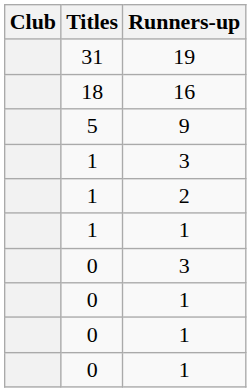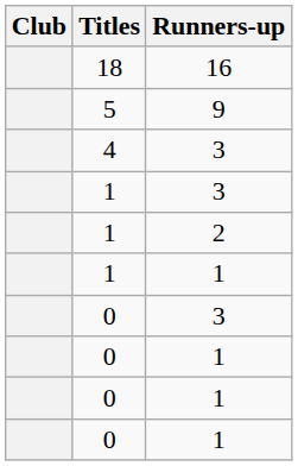 <table class="wikitable sortable plainrowheaders">
 <tr>
 <th scope="col">Club</th>
 <th scope="col">Titles</th>
 <th scope="col">Runners-up</th>
-</tr>
-<tr>
-<th scope="row"></th>
-<td align="center">31</td>
-<td align="center">19</td>
 </tr>
 <tr>
 <th scope="row"></th>
 <td align="center">18</td>
 <td align="center">16</td>
 </tr>
 <tr>
 <th scope="row"></th>
 <td align="center">5</td>
 <td align="center">9</td>
+</tr>
+<tr>
+<th scope="row"></th>
+<td align="center">4</td>
+<td align="center">3</td>
 </tr>
 <tr>
 <th scope="row"></th>
 <td align="center">1</td>
 <td align="center">3</td>
 </tr>
 <tr>
 <th scope="row"></th>
 <td align="center">1</td>
 <td align="center">2</td>
 </tr>
 <tr>
 <th scope="row"></th>
 <td align="center">1</td>
 <td align="center">1</td>
 </tr>
 <tr>
 <th scope="row"></th>
 <td align="center">0</td>
 <td align="center">3</td>
 </tr>
 <tr>
 <th scope="row"></th>
 <td align="center">0</td>
 <td align="center">1</td>
 </tr>
 <tr>
 <th scope="row"></th>
 <td align="center">0</td>
 <td align="center">1</td>
 </tr>
 <tr>
 <th scope="row"></th>
 <td align="center">0</td>
 <td align="center">1</td>
 </tr>
 </table>
